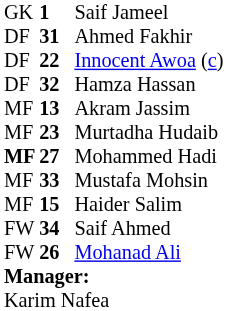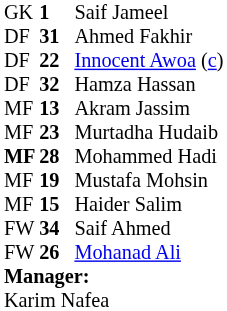 <table style="font-size: 90%" cellspacing="0" cellpadding="0" align="center">
 <tr>
 <td colspan="4"></td>
 </tr>
 <tr>
 <th width="25"></th>
 <th width="25"></th>
 </tr>
 <tr>
 <td>GK</td>
 <td><strong>1</strong></td>
 <td> Saif Jameel</td>
 </tr>
 <tr>
 <td>DF</td>
 <td><strong>31</strong></td>
 <td> Ahmed Fakhir</td>
 </tr>
 <tr>
 <td>DF</td>
 <td><strong>22</strong></td>
 <td> <a href='#'>Innocent Awoa</a> (<a href='#'>c</a>)</td>
 </tr>
 <tr>
 <td>DF</td>
 <td><strong>32</strong></td>
 <td> Hamza Hassan</td>
 </tr>
 <tr>
 <td>MF</td>
 <td><strong>13</strong></td>
 <td> Akram Jassim</td>
 </tr>
 <tr>
 <td>MF</td>
 <td><strong>23</strong></td>
 <td> Murtadha Hudaib</td>
 </tr>
 <tr>
 <td><strong>MF</strong></td>
-<td><strong>27</strong></td>
+<td><strong>28</strong></td>
 <td> Mohammed Hadi</td>
 </tr>
 <tr>
 <td>MF</td>
-<td><strong>33</strong></td>
+<td><strong>19</strong></td>
 <td> Mustafa Mohsin</td>
 </tr>
 <tr>
 <td>MF</td>
 <td><strong>15</strong></td>
 <td> Haider Salim</td>
 </tr>
 <tr>
 <td>FW</td>
 <td><strong>34</strong></td>
 <td> Saif Ahmed</td>
 </tr>
 <tr>
 <td>FW</td>
 <td><strong>26</strong></td>
 <td> <a href='#'>Mohanad Ali</a></td>
 </tr>
 <tr>
 <td colspan=4><strong>Manager:</strong></td>
 </tr>
 <tr>
 <td colspan="4"> Karim Nafea</td>
 </tr>
 </table>
